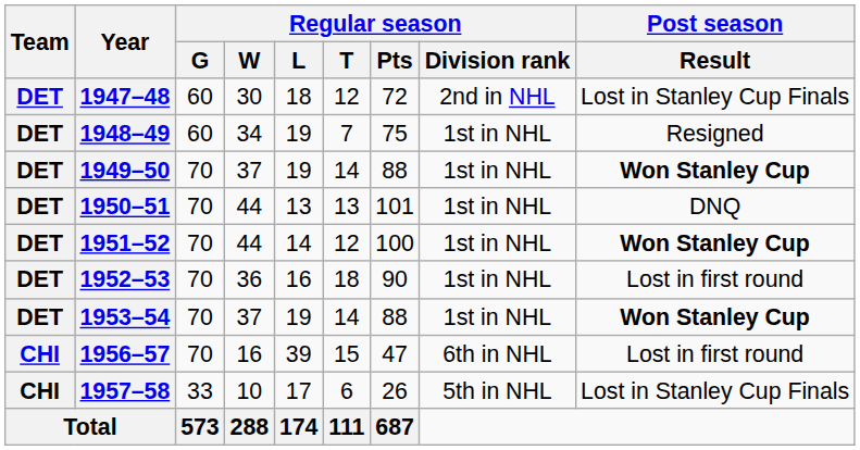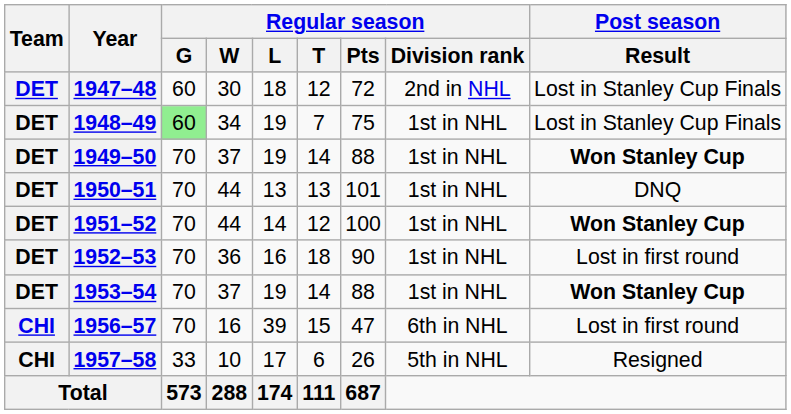 <table class="wikitable" style="font-size: 95%; text-align:center;">
 <tr>
 <th rowspan="2">Team</th>
 <th rowspan="2">Year</th>
 <th colspan="6"><a href='#'>Regular season</a></th>
 <th><a href='#'>Post season</a></th>
 </tr>
 <tr>
 <th>G</th>
 <th>W</th>
 <th>L</th>
 <th>T</th>
 <th>Pts</th>
 <th>Division rank</th>
 <th>Result</th>
 </tr>
 <tr>
 <th><a href='#'>DET</a></th>
 <th><a href='#'>1947–48</a></th>
 <td>60</td>
 <td>30</td>
 <td>18</td>
 <td>12</td>
 <td>72</td>
 <td>2nd in <a href='#'>NHL</a></td>
 <td>Lost in Stanley Cup Finals</td>
 </tr>
 <tr>
 <th>DET</th>
 <th><a href='#'>1948–49</a></th>
-<td>60</td>
+<td style="background: lightgreen;">60</td>
 <td>34</td>
 <td>19</td>
 <td>7</td>
 <td>75</td>
 <td>1st in NHL</td>
-<td>Resigned</td>
+<td>Lost in Stanley Cup Finals</td>
 </tr>
 <tr>
 <th>DET</th>
 <th><a href='#'>1949–50</a></th>
 <td>70</td>
 <td>37</td>
 <td>19</td>
 <td>14</td>
 <td>88</td>
 <td>1st in NHL</td>
 <td><strong>Won Stanley Cup</strong></td>
 </tr>
 <tr>
 <th>DET</th>
 <th><a href='#'>1950–51</a></th>
 <td>70</td>
 <td>44</td>
 <td>13</td>
 <td>13</td>
 <td>101</td>
 <td>1st in NHL</td>
 <td>DNQ</td>
 </tr>
 <tr>
 <th>DET</th>
 <th><a href='#'>1951–52</a></th>
 <td>70</td>
 <td>44</td>
 <td>14</td>
 <td>12</td>
 <td>100</td>
 <td>1st in NHL</td>
 <td><strong>Won Stanley Cup</strong></td>
 </tr>
 <tr>
 <th>DET</th>
 <th><a href='#'>1952–53</a></th>
 <td>70</td>
 <td>36</td>
 <td>16</td>
 <td>18</td>
 <td>90</td>
 <td>1st in NHL</td>
 <td>Lost in first round</td>
 </tr>
 <tr>
 <th>DET</th>
 <th><a href='#'>1953–54</a></th>
 <td>70</td>
 <td>37</td>
 <td>19</td>
 <td>14</td>
 <td>88</td>
 <td>1st in NHL</td>
 <td><strong>Won Stanley Cup</strong></td>
 </tr>
 <tr>
 <th><a href='#'>CHI</a></th>
 <th><a href='#'>1956–57</a></th>
 <td>70</td>
 <td>16</td>
 <td>39</td>
 <td>15</td>
 <td>47</td>
 <td>6th in NHL</td>
 <td>Lost in first round</td>
 </tr>
 <tr>
 <th>CHI</th>
 <th><a href='#'>1957–58</a></th>
 <td>33</td>
 <td>10</td>
 <td>17</td>
 <td>6</td>
 <td>26</td>
 <td>5th in NHL</td>
-<td>Lost in Stanley Cup Finals</td>
+<td>Resigned</td>
 </tr>
 <tr>
 <th colspan="2">Total</th>
 <th>573</th>
 <th>288</th>
 <th>174</th>
 <th>111</th>
 <th>687</th>
 </tr>
 </table>
